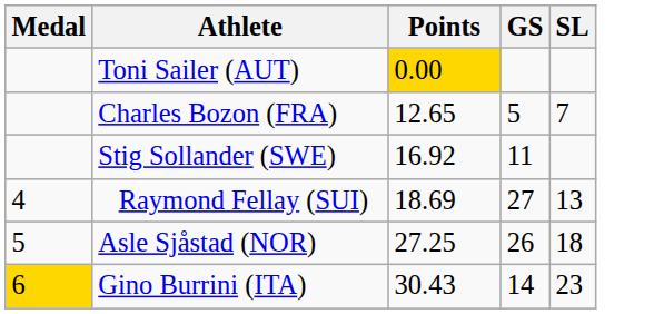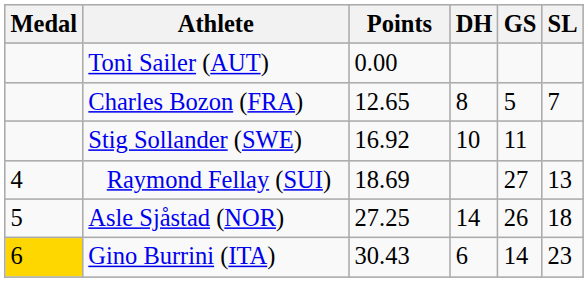 <table class=wikitable style="font-size:100%;" style="text-align:center">
 <tr bgcolor="#efefef">
 <th>Medal</th>
 <th>Athlete</th>
 <th>  Points  </th>
+<th>DH</th>
 <th>GS</th>
 <th>SL</th>
 </tr>
 <tr>
 <td></td>
 <td align=left> <a href='#'>Toni Sailer</a> (<a href='#'>AUT</a>)</td>
-<td style="background: gold;">0.00</td>
+<td>0.00</td>
+<td></td>
 <td></td>
 <td></td>
 </tr>
 <tr>
 <td></td>
 <td align=left> <a href='#'>Charles Bozon</a> (<a href='#'>FRA</a>)</td>
 <td>12.65</td>
+<td>8</td>
 <td>5</td>
 <td>7</td>
 </tr>
 <tr>
 <td></td>
 <td align=left> <a href='#'>Stig Sollander</a> (<a href='#'>SWE</a>)</td>
 <td>16.92</td>
+<td>10</td>
 <td>11</td>
 <td></td>
 </tr>
 <tr>
 <td>4</td>
 <td align=left>   <a href='#'>Raymond Fellay</a> (<a href='#'>SUI</a>)  </td>
 <td>18.69</td>
+<td></td>
 <td>27</td>
 <td>13</td>
 </tr>
 <tr>
 <td>5</td>
 <td align=left> <a href='#'>Asle Sjåstad</a> (<a href='#'>NOR</a>)</td>
 <td>27.25</td>
+<td>14</td>
 <td>26</td>
 <td>18</td>
 </tr>
 <tr>
 <td style="background: gold;">6</td>
 <td align=left> <a href='#'>Gino Burrini</a> (<a href='#'>ITA</a>)</td>
 <td>30.43</td>
+<td>6</td>
 <td>14</td>
 <td>23</td>
 </tr>
 </table>
